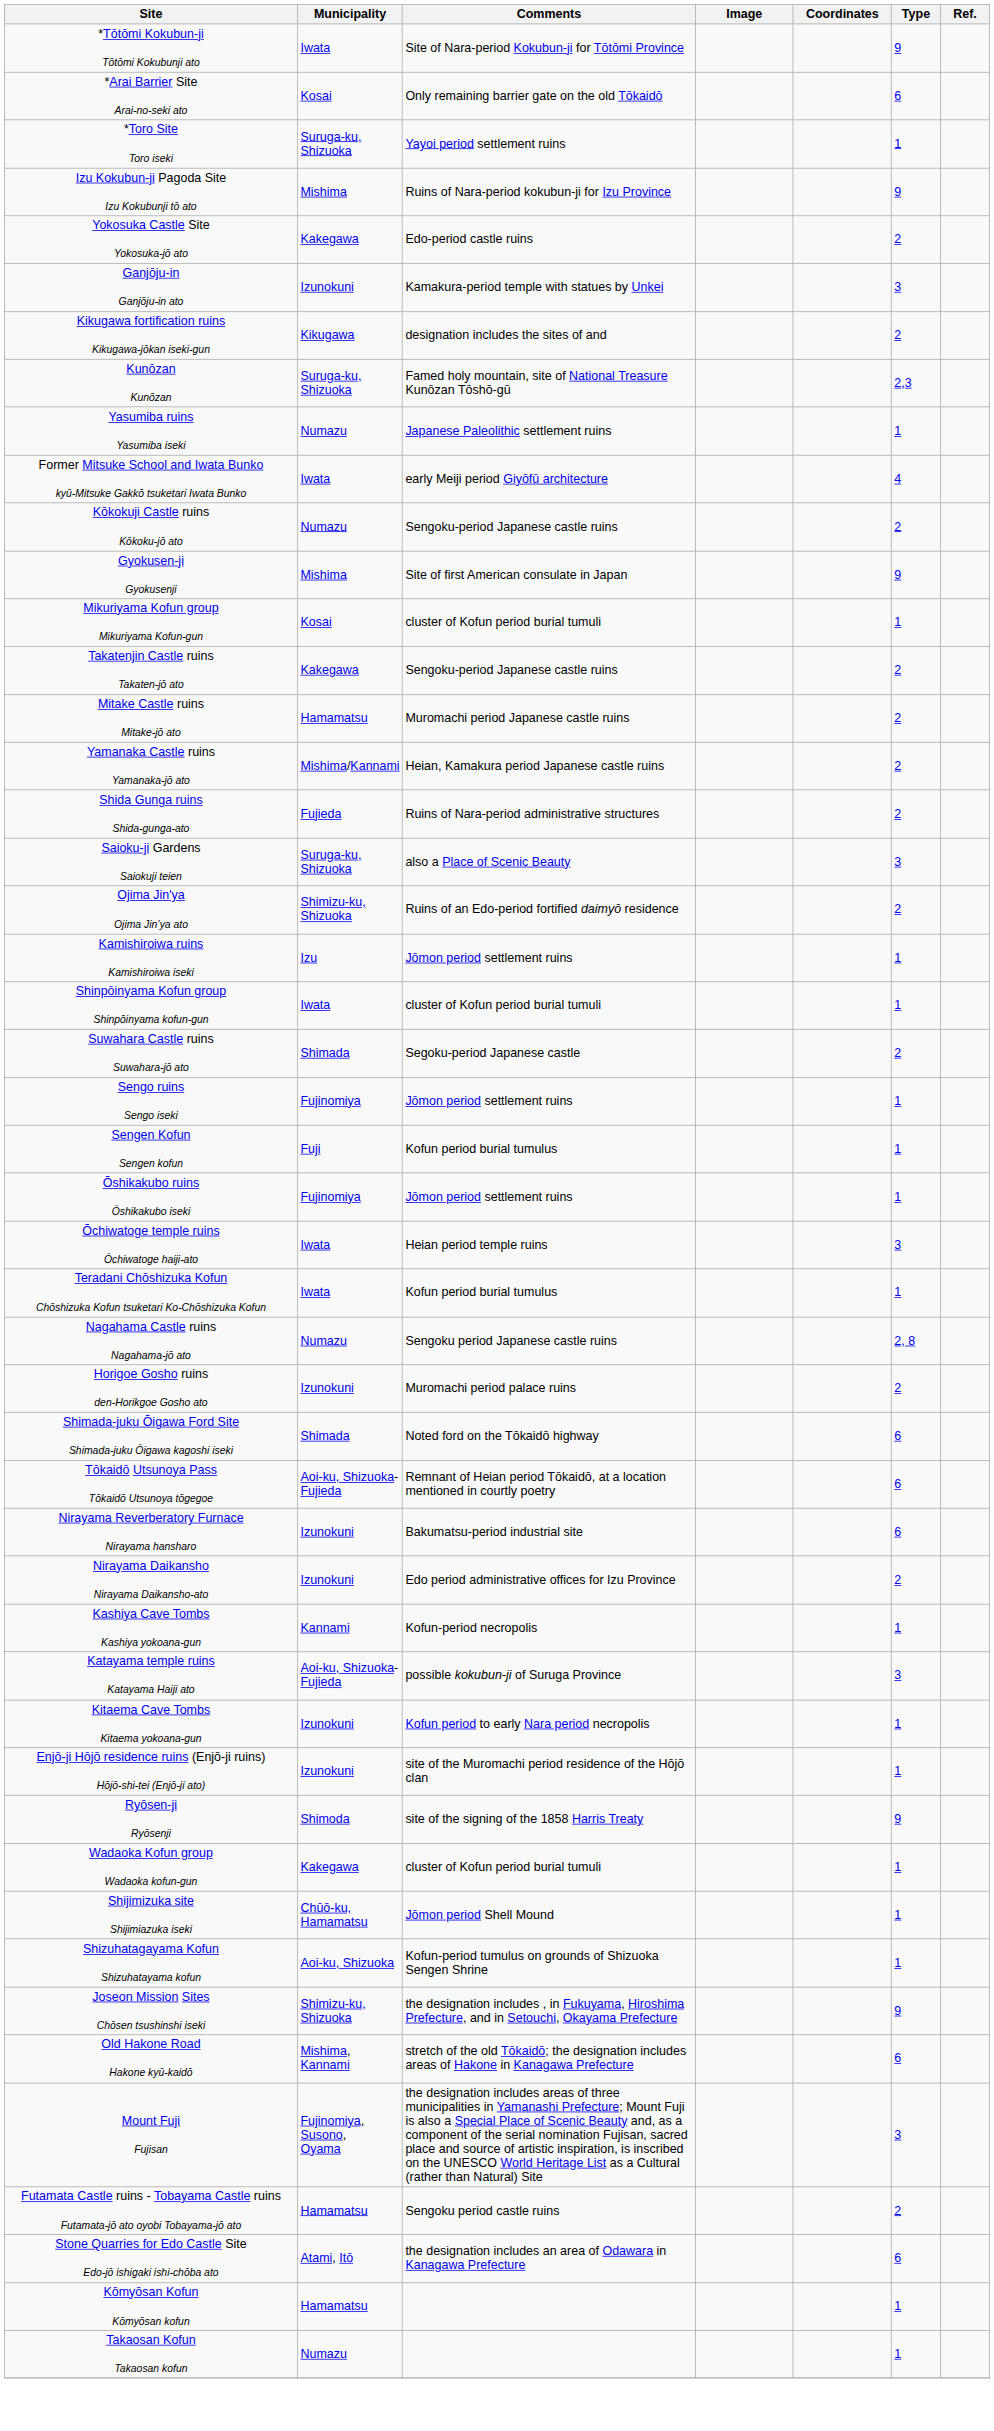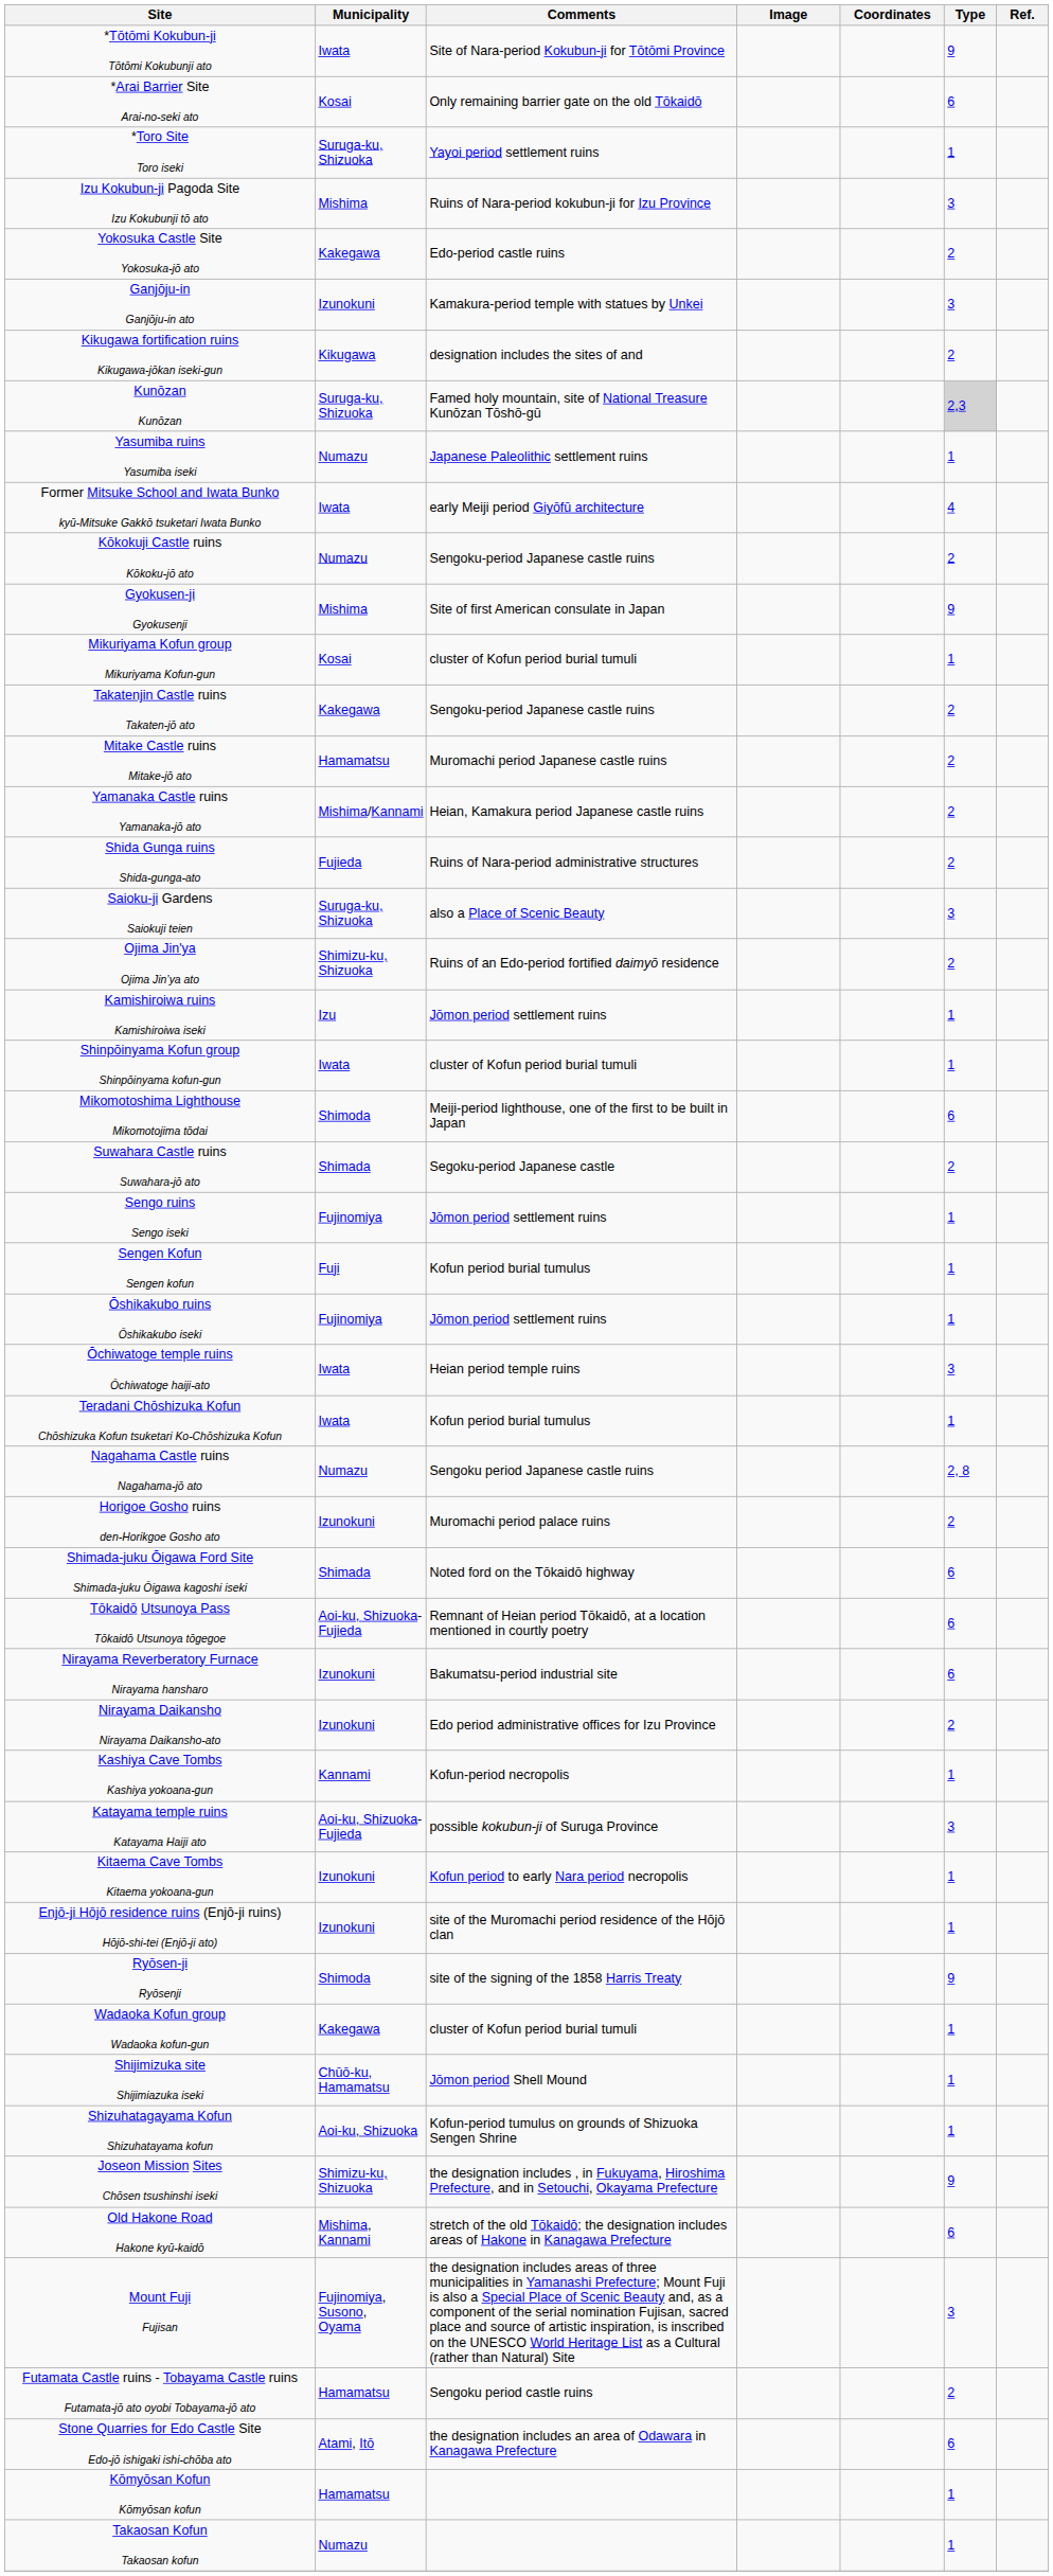 <table class="wikitable sortable"  style="width:100%;">
 <tr>
 <th width="30%" align="left">Site</th>
 <th width="10%" align="left">Municipality</th>
 <th width="30%" align="left" class="unsortable">Comments</th>
 <th width="10%" align="left"  class="unsortable">Image</th>
 <th width="10%" align="left" class="unsortable">Coordinates</th>
 <th width="5%" align="left">Type</th>
 <th width="5%" align="left"  class="unsortable">Ref.</th>
 </tr>
 <tr>
 <td align="center">*<a href='#'>Tōtōmi Kokubun-ji</a><br><br><small><em>Tōtōmi Kokubunji ato</em></small></td>
 <td><a href='#'>Iwata</a></td>
 <td>Site of Nara-period <a href='#'>Kokubun-ji</a> for <a href='#'>Tōtōmi Province</a></td>
 <td></td>
 <td></td>
 <td><a href='#'>9</a></td>
 <td></td>
 </tr>
 <tr>
 <td align="center">*<a href='#'>Arai Barrier</a> Site<br><br><small><em>Arai-no-seki ato</em></small></td>
 <td><a href='#'>Kosai</a></td>
 <td>Only remaining barrier gate on the old <a href='#'>Tōkaidō</a></td>
 <td></td>
 <td></td>
 <td><a href='#'>6</a></td>
 <td></td>
 </tr>
 <tr>
 <td align="center">*<a href='#'>Toro Site</a><br><br><small><em>Toro iseki</em></small></td>
 <td><a href='#'>Suruga-ku, Shizuoka</a></td>
 <td><a href='#'>Yayoi period</a> settlement ruins</td>
 <td></td>
 <td></td>
 <td><a href='#'>1</a></td>
 <td></td>
 </tr>
 <tr>
 <td align="center"><a href='#'>Izu Kokubun-ji</a> Pagoda Site<br><br><small><em>Izu Kokubunji tō ato</em></small></td>
 <td><a href='#'>Mishima</a></td>
 <td>Ruins of Nara-period kokubun-ji for <a href='#'>Izu Province</a></td>
 <td></td>
 <td></td>
-<td><a href='#'>9</a></td>
+<td><a href='#'>3</a></td>
 <td></td>
 </tr>
 <tr>
 <td align="center"><a href='#'>Yokosuka Castle</a> Site<br><br><small><em>Yokosuka-jō ato</em></small></td>
 <td><a href='#'>Kakegawa</a></td>
 <td>Edo-period castle ruins</td>
 <td></td>
 <td></td>
 <td><a href='#'>2</a></td>
 <td></td>
 </tr>
 <tr>
 <td align="center"><a href='#'>Ganjōju-in</a><br><br><small><em>Ganjōju-in ato</em></small></td>
 <td><a href='#'>Izunokuni</a></td>
 <td>Kamakura-period temple with statues by <a href='#'>Unkei</a></td>
 <td></td>
 <td></td>
 <td><a href='#'>3</a></td>
 <td></td>
 </tr>
 <tr>
 <td align="center"><a href='#'>Kikugawa fortification ruins</a><br><br><small><em>Kikugawa-jōkan iseki-gun</em></small></td>
 <td><a href='#'>Kikugawa</a></td>
 <td>designation includes the sites of  and </td>
 <td></td>
 <td></td>
 <td><a href='#'>2</a></td>
 <td></td>
 </tr>
 <tr>
 <td align="center"><a href='#'>Kunōzan</a><br><br><small><em>Kunōzan</em></small></td>
 <td><a href='#'>Suruga-ku, Shizuoka</a></td>
 <td>Famed holy mountain, site of <a href='#'>National Treasure</a> Kunōzan Tōshō-gū</td>
 <td></td>
 <td></td>
-<td><a href='#'>2,3</a></td>
+<td style="background: lightgrey;"><a href='#'>2,3</a></td>
 <td></td>
 </tr>
 <tr>
 <td align="center"><a href='#'>Yasumiba ruins</a><br><br><small><em>Yasumiba iseki</em></small></td>
 <td><a href='#'>Numazu</a></td>
 <td><a href='#'>Japanese Paleolithic</a> settlement ruins</td>
 <td></td>
 <td></td>
 <td><a href='#'>1</a></td>
 <td></td>
 </tr>
 <tr>
 <td align="center">Former <a href='#'>Mitsuke School and Iwata Bunko</a><br><br><small><em>kyū-Mitsuke Gakkō tsuketari Iwata Bunko</em></small></td>
 <td><a href='#'>Iwata</a></td>
 <td>early Meiji period <a href='#'>Giyōfū architecture</a></td>
 <td></td>
 <td></td>
 <td><a href='#'>4</a></td>
 <td></td>
 </tr>
 <tr>
 <td align="center"><a href='#'>Kōkokuji Castle</a> ruins<br><br><small><em>Kōkoku-jō ato</em></small></td>
 <td><a href='#'>Numazu</a></td>
 <td>Sengoku-period Japanese castle ruins</td>
 <td></td>
 <td></td>
 <td><a href='#'>2</a></td>
 <td></td>
 </tr>
 <tr>
 <td align="center"><a href='#'>Gyokusen-ji</a><br><br><small><em>Gyokusenji</em></small></td>
 <td><a href='#'>Mishima</a></td>
 <td>Site of first American consulate in Japan</td>
 <td></td>
 <td></td>
 <td><a href='#'>9</a></td>
 <td></td>
 </tr>
 <tr>
 <td align="center"><a href='#'>Mikuriyama Kofun group</a><br><br><small><em>Mikuriyama Kofun-gun</em></small></td>
 <td><a href='#'>Kosai</a></td>
 <td>cluster of Kofun period burial tumuli</td>
 <td></td>
 <td></td>
 <td><a href='#'>1</a></td>
 <td></td>
 </tr>
 <tr>
 <td align="center"><a href='#'>Takatenjin Castle</a> ruins<br><br><small><em>Takaten-jō ato</em></small></td>
 <td><a href='#'>Kakegawa</a></td>
 <td>Sengoku-period Japanese castle ruins</td>
 <td></td>
 <td></td>
 <td><a href='#'>2</a></td>
 <td></td>
 </tr>
 <tr>
 <td align="center"><a href='#'>Mitake Castle</a> ruins<br><br><small><em>Mitake-jō ato</em></small></td>
 <td><a href='#'>Hamamatsu</a></td>
 <td>Muromachi period Japanese castle ruins</td>
 <td></td>
 <td></td>
 <td><a href='#'>2</a></td>
 <td></td>
 </tr>
 <tr>
 <td align="center"><a href='#'>Yamanaka Castle</a> ruins<br><br><small><em>Yamanaka-jō ato</em></small></td>
 <td><a href='#'>Mishima</a>/<a href='#'>Kannami</a></td>
 <td>Heian, Kamakura period Japanese castle ruins</td>
 <td></td>
 <td></td>
 <td><a href='#'>2</a></td>
 <td></td>
 </tr>
 <tr>
 <td align="center"><a href='#'>Shida Gunga ruins</a><br><br><small><em>Shida-gunga-ato</em></small></td>
 <td><a href='#'>Fujieda</a></td>
 <td>Ruins of Nara-period administrative structures</td>
 <td></td>
 <td></td>
 <td><a href='#'>2</a></td>
 <td></td>
 </tr>
 <tr>
 <td align="center"><a href='#'>Saioku-ji</a> Gardens<br><br><small><em>Saiokuji teien</em></small></td>
 <td><a href='#'>Suruga-ku, Shizuoka</a></td>
 <td>also a <a href='#'>Place of Scenic Beauty</a></td>
 <td></td>
 <td></td>
 <td><a href='#'>3</a></td>
 <td></td>
 </tr>
 <tr>
 <td align="center"><a href='#'>Ojima Jin'ya</a><br><br><small><em>Ojima Jin’ya ato</em></small></td>
 <td><a href='#'>Shimizu-ku, Shizuoka</a></td>
 <td>Ruins of an Edo-period fortified <em>daimyō</em> residence</td>
 <td></td>
 <td></td>
 <td><a href='#'>2</a></td>
 <td></td>
 </tr>
 <tr>
 <td align="center"><a href='#'>Kamishiroiwa ruins</a><br><br><small><em>Kamishiroiwa iseki</em></small></td>
 <td><a href='#'>Izu</a></td>
 <td><a href='#'>Jōmon period</a> settlement ruins</td>
 <td></td>
 <td></td>
 <td><a href='#'>1</a></td>
 <td></td>
 </tr>
 <tr>
 <td align="center"><a href='#'>Shinpōinyama Kofun group</a><br><br><small><em>Shinpōinyama kofun-gun</em></small></td>
 <td><a href='#'>Iwata</a></td>
 <td>cluster of Kofun period burial tumuli</td>
 <td></td>
 <td></td>
 <td><a href='#'>1</a></td>
+<td></td>
+</tr>
+<tr>
+<td align="center"><a href='#'>Mikomotoshima Lighthouse</a><br><br><small><em>Mikomotojima tōdai</em></small></td>
+<td><a href='#'>Shimoda</a></td>
+<td>Meiji-period lighthouse, one of the first to be built in Japan</td>
+<td></td>
+<td></td>
+<td><a href='#'>6</a></td>
 <td></td>
 </tr>
 <tr>
 <td align="center"><a href='#'>Suwahara Castle</a> ruins<br><br><small><em>Suwahara-jō ato</em></small></td>
 <td><a href='#'>Shimada</a></td>
 <td>Segoku-period Japanese castle</td>
 <td></td>
 <td></td>
 <td><a href='#'>2</a></td>
 <td></td>
 </tr>
 <tr>
 <td align="center"><a href='#'>Sengo ruins</a><br><br><small><em>Sengo iseki</em></small></td>
 <td><a href='#'>Fujinomiya</a></td>
 <td><a href='#'>Jōmon period</a> settlement ruins</td>
 <td></td>
 <td></td>
 <td><a href='#'>1</a></td>
 <td></td>
 </tr>
 <tr>
 <td align="center"><a href='#'>Sengen Kofun</a><br><br><small><em>Sengen kofun</em></small></td>
 <td><a href='#'>Fuji</a></td>
 <td>Kofun period burial tumulus</td>
 <td></td>
 <td></td>
 <td><a href='#'>1</a></td>
 <td></td>
 </tr>
 <tr>
 <td align="center"><a href='#'>Ōshikakubo ruins</a><br><br><small><em>Ōshikakubo iseki</em></small></td>
 <td><a href='#'>Fujinomiya</a></td>
 <td><a href='#'>Jōmon period</a> settlement ruins</td>
 <td></td>
 <td></td>
 <td><a href='#'>1</a></td>
 <td></td>
 </tr>
 <tr>
 <td align="center"><a href='#'>Ōchiwatoge temple ruins</a><br><br><small><em>Ōchiwatoge haiji-ato</em></small></td>
 <td><a href='#'>Iwata</a></td>
 <td>Heian period temple ruins</td>
 <td></td>
 <td></td>
 <td><a href='#'>3</a></td>
 <td></td>
 </tr>
 <tr>
 <td align="center"><a href='#'>Teradani Chōshizuka Kofun</a><br><br><small><em>Chōshizuka Kofun tsuketari Ko-Chōshizuka Kofun</em></small></td>
 <td><a href='#'>Iwata</a></td>
 <td>Kofun period burial tumulus</td>
 <td></td>
 <td></td>
 <td><a href='#'>1</a></td>
 <td></td>
 </tr>
 <tr>
 <td align="center"><a href='#'>Nagahama Castle</a> ruins<br><br><small><em>Nagahama-jō ato</em></small></td>
 <td><a href='#'>Numazu</a></td>
 <td>Sengoku period Japanese castle ruins</td>
 <td></td>
 <td></td>
 <td><a href='#'>2, 8</a></td>
 <td></td>
 </tr>
 <tr>
 <td align="center"><a href='#'>Horigoe Gosho</a> ruins<br><br><small><em>den-Horikgoe Gosho ato</em></small></td>
 <td><a href='#'>Izunokuni</a></td>
 <td>Muromachi period palace ruins</td>
 <td></td>
 <td></td>
 <td><a href='#'>2</a></td>
 <td></td>
 </tr>
 <tr>
 <td align="center"><a href='#'>Shimada-juku Ōigawa Ford Site</a><br><br><small><em>Shimada-juku Ōigawa kagoshi iseki</em></small></td>
 <td><a href='#'>Shimada</a></td>
 <td>Noted ford on the Tōkaidō highway</td>
 <td></td>
 <td></td>
 <td><a href='#'>6</a></td>
 <td></td>
 </tr>
 <tr>
 <td align="center"><a href='#'>Tōkaidō</a> <a href='#'>Utsunoya Pass</a><br><br><small><em>Tōkaidō Utsunoya tōgegoe</em></small></td>
 <td><a href='#'>Aoi-ku, Shizuoka</a>-<a href='#'>Fujieda</a></td>
 <td>Remnant of Heian period Tōkaidō, at a location mentioned in courtly poetry</td>
 <td></td>
 <td></td>
 <td><a href='#'>6</a></td>
 <td></td>
 </tr>
 <tr>
 <td align="center"><a href='#'>Nirayama Reverberatory Furnace</a><br><br><small><em>Nirayama hansharo</em></small></td>
 <td><a href='#'>Izunokuni</a></td>
 <td>Bakumatsu-period industrial site</td>
 <td></td>
 <td></td>
 <td><a href='#'>6</a></td>
 <td></td>
 </tr>
 <tr>
 <td align="center"><a href='#'>Nirayama Daikansho</a><br><br><small><em>Nirayama Daikansho-ato</em></small></td>
 <td><a href='#'>Izunokuni</a></td>
 <td>Edo period administrative offices for Izu Province</td>
 <td></td>
 <td></td>
 <td><a href='#'>2</a></td>
 <td></td>
 </tr>
 <tr>
 <td align="center"><a href='#'>Kashiya Cave Tombs</a><br><br><small><em>Kashiya yokoana-gun</em></small></td>
 <td><a href='#'>Kannami</a></td>
 <td>Kofun-period necropolis</td>
 <td></td>
 <td></td>
 <td><a href='#'>1</a></td>
 <td></td>
 </tr>
 <tr>
 <td align="center"><a href='#'>Katayama temple ruins</a><br><br><small><em>Katayama Haiji ato</em></small></td>
 <td><a href='#'>Aoi-ku, Shizuoka</a>-<a href='#'>Fujieda</a></td>
 <td>possible <em>kokubun-ji</em> of Suruga Province</td>
 <td></td>
 <td></td>
 <td><a href='#'>3</a></td>
 <td></td>
 </tr>
 <tr>
 <td align="center"><a href='#'>Kitaema Cave Tombs</a><br><br><small><em>Kitaema yokoana-gun</em></small></td>
 <td><a href='#'>Izunokuni</a></td>
 <td><a href='#'>Kofun period</a> to early <a href='#'>Nara period</a> necropolis</td>
 <td></td>
 <td></td>
 <td><a href='#'>1</a></td>
 <td></td>
 </tr>
 <tr>
 <td align="center"><a href='#'>Enjō-ji Hōjō residence ruins</a> (Enjō-ji ruins)<br><br><small><em>Hōjō-shi-tei (Enjō-ji ato)</em></small></td>
 <td><a href='#'>Izunokuni</a></td>
 <td>site of the Muromachi period residence of the Hōjō clan</td>
 <td></td>
 <td></td>
 <td><a href='#'>1</a></td>
 <td></td>
 </tr>
 <tr>
 <td align="center"><a href='#'>Ryōsen-ji</a><br><br><small><em>Ryōsenji</em></small></td>
 <td><a href='#'>Shimoda</a></td>
 <td>site of the signing of the 1858 <a href='#'>Harris Treaty</a></td>
 <td></td>
 <td></td>
 <td><a href='#'>9</a></td>
 <td></td>
 </tr>
 <tr>
 <td align="center"><a href='#'>Wadaoka Kofun group</a><br><br><small><em>Wadaoka kofun-gun</em></small></td>
 <td><a href='#'>Kakegawa</a></td>
 <td>cluster of Kofun period burial tumuli</td>
 <td></td>
 <td></td>
 <td><a href='#'>1</a></td>
 <td></td>
 </tr>
 <tr>
 <td align="center"><a href='#'>Shijimizuka site</a><br><br><small><em>Shijimiazuka iseki</em></small></td>
 <td><a href='#'>Chūō-ku, Hamamatsu</a></td>
 <td><a href='#'>Jōmon period</a> Shell Mound</td>
 <td></td>
 <td></td>
 <td><a href='#'>1</a></td>
 <td></td>
 </tr>
 <tr>
 <td align="center"><a href='#'>Shizuhatagayama Kofun</a><br><br><small><em>Shizuhatayama kofun</em></small></td>
 <td><a href='#'>Aoi-ku, Shizuoka</a></td>
 <td>Kofun-period tumulus on grounds of Shizuoka Sengen Shrine</td>
 <td></td>
 <td></td>
 <td><a href='#'>1</a></td>
 <td></td>
 </tr>
 <tr>
 <td align="center"><a href='#'>Joseon Mission</a> <a href='#'>Sites</a><br><br><small><em>Chōsen tsushinshi iseki</em></small></td>
 <td><a href='#'>Shimizu-ku, Shizuoka</a></td>
 <td>the designation includes ,  in <a href='#'>Fukuyama</a>, <a href='#'>Hiroshima Prefecture</a>, and  in <a href='#'>Setouchi</a>, <a href='#'>Okayama Prefecture</a></td>
 <td></td>
 <td></td>
 <td><a href='#'>9</a></td>
 <td></td>
 </tr>
 <tr>
 <td align="center"><a href='#'>Old Hakone Road</a><br><br><small><em>Hakone kyū-kaidō</em></small></td>
 <td><a href='#'>Mishima</a>, <a href='#'>Kannami</a></td>
 <td>stretch of the old <a href='#'>Tōkaidō</a>; the designation includes areas of <a href='#'>Hakone</a> in <a href='#'>Kanagawa Prefecture</a></td>
 <td></td>
 <td></td>
 <td><a href='#'>6</a></td>
 <td></td>
 </tr>
 <tr>
 <td align="center"><a href='#'>Mount Fuji</a><br><br><small><em>Fujisan</em></small></td>
 <td><a href='#'>Fujinomiya</a>,<br> <a href='#'>Susono</a>,<br> <a href='#'>Oyama</a></td>
 <td>the designation includes areas of three municipalities in <a href='#'>Yamanashi Prefecture</a>; Mount Fuji is also a <a href='#'>Special Place of Scenic Beauty</a> and, as a component of the serial nomination Fujisan, sacred place and source of artistic inspiration, is inscribed on the UNESCO <a href='#'>World Heritage List</a> as a Cultural (rather than Natural) Site</td>
 <td></td>
 <td></td>
 <td><a href='#'>3</a></td>
 <td></td>
 </tr>
 <tr>
 <td align="center"><a href='#'>Futamata Castle</a> ruins - <a href='#'>Tobayama Castle</a> ruins<br><br><small><em>Futamata-jō ato oyobi Tobayama-jō ato</em></small></td>
 <td><a href='#'>Hamamatsu</a></td>
 <td>Sengoku period castle ruins</td>
 <td></td>
 <td></td>
 <td><a href='#'>2</a></td>
 <td></td>
 </tr>
 <tr>
 <td align="center"><a href='#'>Stone Quarries for Edo Castle</a> Site<br><br><small><em>Edo-jō ishigaki ishi-chōba ato</em></small></td>
 <td><a href='#'>Atami</a>, <a href='#'>Itō</a></td>
 <td>the designation includes an area of <a href='#'>Odawara</a> in <a href='#'>Kanagawa Prefecture</a></td>
 <td></td>
 <td></td>
 <td><a href='#'>6</a></td>
 <td></td>
 </tr>
 <tr>
 <td align="center"><a href='#'>Kōmyōsan Kofun</a><br><br><small><em>Kōmyōsan kofun</em></small></td>
 <td><a href='#'>Hamamatsu</a></td>
 <td></td>
 <td></td>
 <td></td>
 <td><a href='#'>1</a></td>
 <td></td>
 </tr>
 <tr>
 <td align="center"><a href='#'>Takaosan Kofun</a><br><br><small><em>Takaosan kofun</em></small></td>
 <td><a href='#'>Numazu</a></td>
 <td></td>
 <td></td>
 <td></td>
 <td><a href='#'>1</a></td>
 <td></td>
 </tr>
 <tr>
 </tr>
 </table>
